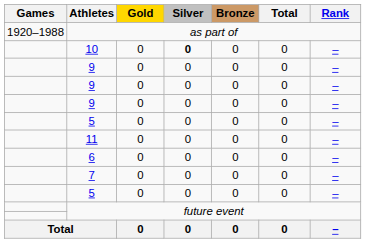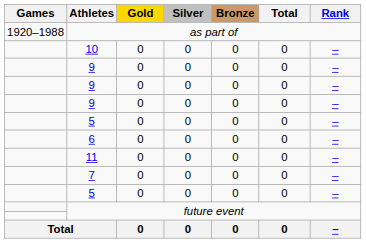 <table class="wikitable" style="text-align:center; font-size:90%;">
 <tr>
 <th>Games</th>
 <th>Athletes</th>
 <td style="background:gold; width:3.7em; font-weight:bold;">Gold</td>
 <td style="background:silver; width:3.7em; font-weight:bold;">Silver</td>
 <td style="background:#cc9966; width:3.7em; font-weight:bold;">Bronze</td>
 <th style="width:4em; font-weight:bold;">Total</th>
 <th style="width:4em; font-weight:bold;"><a href='#'>Rank</a></th>
 </tr>
 <tr>
 <td align=left>1920–1988</td>
 <td colspan=6><em>as part of </em></td>
 </tr>
 <tr>
 <td align=left></td>
 <td><a href='#'>10</a></td>
 <td>0</td>
-<td><strong>0</strong></td>
+<td>0</td>
 <td>0</td>
 <td>0</td>
 <td><a href='#'>–</a></td>
 </tr>
 <tr>
 <td align=left></td>
 <td><a href='#'>9</a></td>
 <td>0</td>
 <td>0</td>
 <td>0</td>
 <td>0</td>
 <td><a href='#'>–</a></td>
 </tr>
 <tr>
 <td align=left></td>
 <td><a href='#'>9</a></td>
 <td>0</td>
 <td>0</td>
 <td>0</td>
 <td>0</td>
 <td><a href='#'>–</a></td>
 </tr>
 <tr>
 <td align=left></td>
 <td><a href='#'>9</a></td>
 <td>0</td>
 <td>0</td>
 <td>0</td>
 <td>0</td>
 <td><a href='#'>–</a></td>
 </tr>
 <tr>
 <td align=left></td>
 <td><a href='#'>5</a></td>
 <td>0</td>
 <td>0</td>
 <td>0</td>
 <td>0</td>
 <td><a href='#'>–</a></td>
 </tr>
 <tr>
 <td align=left></td>
-<td><a href='#'>11</a></td>
+<td><a href='#'>6</a></td>
 <td>0</td>
 <td>0</td>
 <td>0</td>
 <td>0</td>
 <td><a href='#'>–</a></td>
 </tr>
 <tr>
 <td align=left></td>
-<td><a href='#'>6</a></td>
+<td><a href='#'>11</a></td>
 <td>0</td>
 <td>0</td>
 <td>0</td>
 <td>0</td>
 <td><a href='#'>–</a></td>
 </tr>
 <tr>
 <td align=left></td>
 <td><a href='#'>7</a></td>
 <td>0</td>
 <td>0</td>
 <td>0</td>
 <td>0</td>
 <td><a href='#'>–</a></td>
 </tr>
 <tr>
 <td align=left></td>
 <td><a href='#'>5</a></td>
 <td>0</td>
 <td>0</td>
 <td>0</td>
 <td>0</td>
 <td><a href='#'>–</a></td>
 </tr>
 <tr>
 <td align=left></td>
 <td colspan=6; rowspan=2><em>future event</em></td>
 </tr>
 <tr>
 <td align=left></td>
 </tr>
 <tr>
 <th colspan=2>Total</th>
 <th>0</th>
 <th>0</th>
 <th>0</th>
 <th>0</th>
 <th><a href='#'>–</a></th>
 </tr>
 </table>
